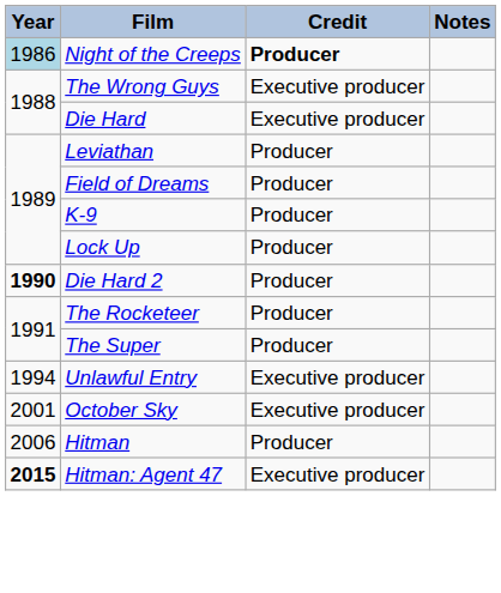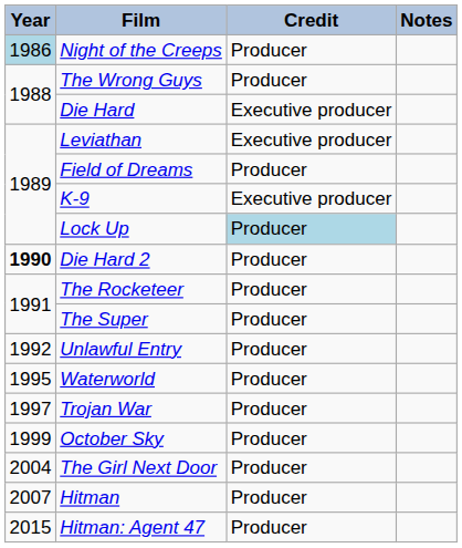 <table class="wikitable" style="font-size:95%;">
 <tr>
 <th style="background:#B0C4DE;">Year</th>
 <th style="background:#B0C4DE;">Film</th>
 <th style="background:#B0C4DE;">Credit</th>
 <th style="background:#B0C4DE;">Notes</th>
 </tr>
 <tr>
 <td style="background: lightblue;">1986</td>
 <td><em><a href='#'>Night of the Creeps</a></em></td>
-<td><strong>Producer</strong></td>
+<td>Producer</td>
 <td></td>
 </tr>
 <tr>
 <td rowspan=2>1988</td>
 <td><em><a href='#'>The Wrong Guys</a></em></td>
-<td>Executive producer</td>
+<td>Producer</td>
 <td></td>
 </tr>
 <tr>
 <td><em><a href='#'>Die Hard</a></em></td>
 <td>Executive producer</td>
 <td></td>
 </tr>
 <tr>
 <td rowspan=4>1989</td>
 <td><em><a href='#'>Leviathan</a></em></td>
-<td>Producer</td>
+<td>Executive producer</td>
 <td></td>
 </tr>
 <tr>
 <td><em><a href='#'>Field of Dreams</a></em></td>
 <td>Producer</td>
 <td></td>
 </tr>
 <tr>
 <td><em><a href='#'>K-9</a></em></td>
-<td>Producer</td>
+<td>Executive producer</td>
 <td></td>
 </tr>
 <tr>
 <td><em><a href='#'>Lock Up</a></em></td>
-<td>Producer</td>
+<td style="background: lightblue;">Producer</td>
 <td></td>
 </tr>
 <tr>
 <td><strong>1990</strong></td>
 <td><em><a href='#'>Die Hard 2</a></em></td>
 <td>Producer</td>
 <td></td>
 </tr>
 <tr>
 <td rowspan=2>1991</td>
 <td><em><a href='#'>The Rocketeer</a></em></td>
 <td>Producer</td>
 <td></td>
 </tr>
 <tr>
 <td><em><a href='#'>The Super</a></em></td>
 <td>Producer</td>
 <td></td>
 </tr>
 <tr>
-<td>1994</td>
+<td>1992</td>
 <td><em><a href='#'>Unlawful Entry</a></em></td>
-<td>Executive producer</td>
+<td>Producer</td>
 <td></td>
 </tr>
 <tr>
-<td>2001</td>
-<td><em><a href='#'>October Sky</a></em></td>
-<td>Executive producer</td>
+<td>1995</td>
+<td><em><a href='#'>Waterworld</a></em></td>
+<td>Producer</td>
 <td></td>
 </tr>
 <tr>
-<td>2006</td>
+<td>1997</td>
+<td><em><a href='#'>Trojan War</a></em></td>
+<td>Producer</td>
+<td></td>
+</tr>
+<tr>
+<td>1999</td>
+<td><em><a href='#'>October Sky</a></em></td>
+<td>Producer</td>
+<td></td>
+</tr>
+<tr>
+<td>2004</td>
+<td><em><a href='#'>The Girl Next Door</a></em></td>
+<td>Producer</td>
+<td></td>
+</tr>
+<tr>
+<td>2007</td>
 <td><em><a href='#'>Hitman</a></em></td>
 <td>Producer</td>
 <td></td>
 </tr>
 <tr>
-<td><strong>2015</strong></td>
+<td>2015</td>
 <td><em><a href='#'>Hitman: Agent 47</a></em></td>
-<td>Executive producer</td>
+<td>Producer</td>
 <td></td>
 </tr>
 </table>
